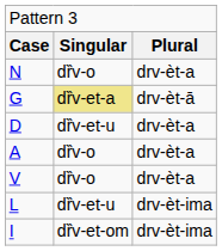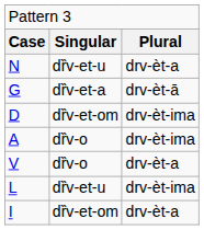 <table class="wikitable">
 <tr>
 <td colspan="5">Pattern 3</td>
 </tr>
 <tr>
 <th>Case</th>
 <th>Singular</th>
 <th>Plural</th>
 </tr>
 <tr>
 <td><a href='#'>N</a></td>
-<td>dȑv-o</td>
+<td>dȑv-et-u</td>
 <td>drv-èt-a</td>
 </tr>
 <tr>
 <td><a href='#'>G</a></td>
-<td style="background: khaki;">dȑv-et-a</td>
+<td>dȑv-et-a</td>
 <td>drv-èt-ā</td>
 </tr>
 <tr>
 <td><a href='#'>D</a></td>
-<td>dȑv-et-u</td>
-<td>drv-èt-a</td>
+<td>dȑv-et-om</td>
+<td>drv-èt-ima</td>
 </tr>
 <tr>
 <td><a href='#'>A</a></td>
 <td>dȑv-o</td>
-<td>drv-èt-a</td>
+<td>drv-èt-ima</td>
 </tr>
 <tr>
 <td><a href='#'>V</a></td>
 <td>dȑv-o</td>
 <td>drv-èt-a</td>
 </tr>
 <tr>
 <td><a href='#'>L</a></td>
 <td>dȑv-et-u</td>
 <td>drv-èt-ima</td>
 </tr>
 <tr>
 <td><a href='#'>I</a></td>
 <td>dȑv-et-om</td>
-<td>drv-èt-ima</td>
+<td>drv-èt-a</td>
 </tr>
 </table>
